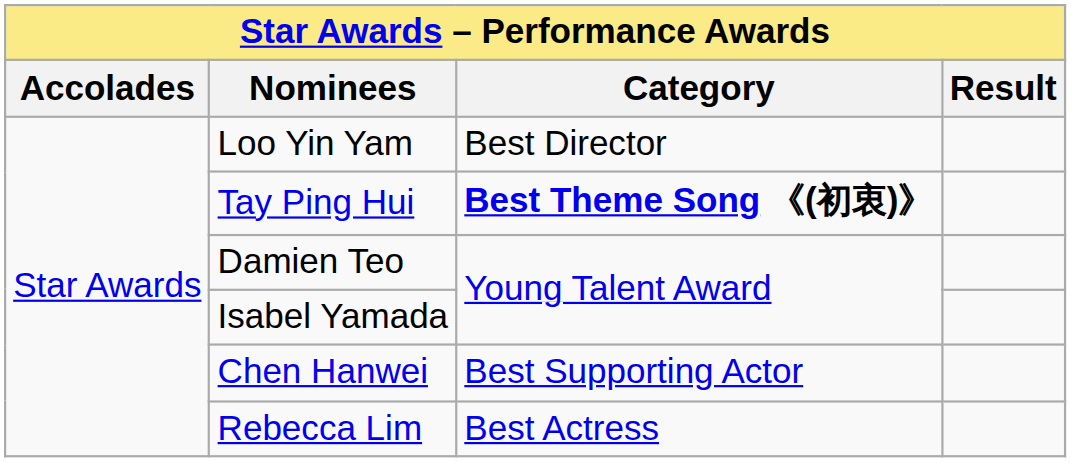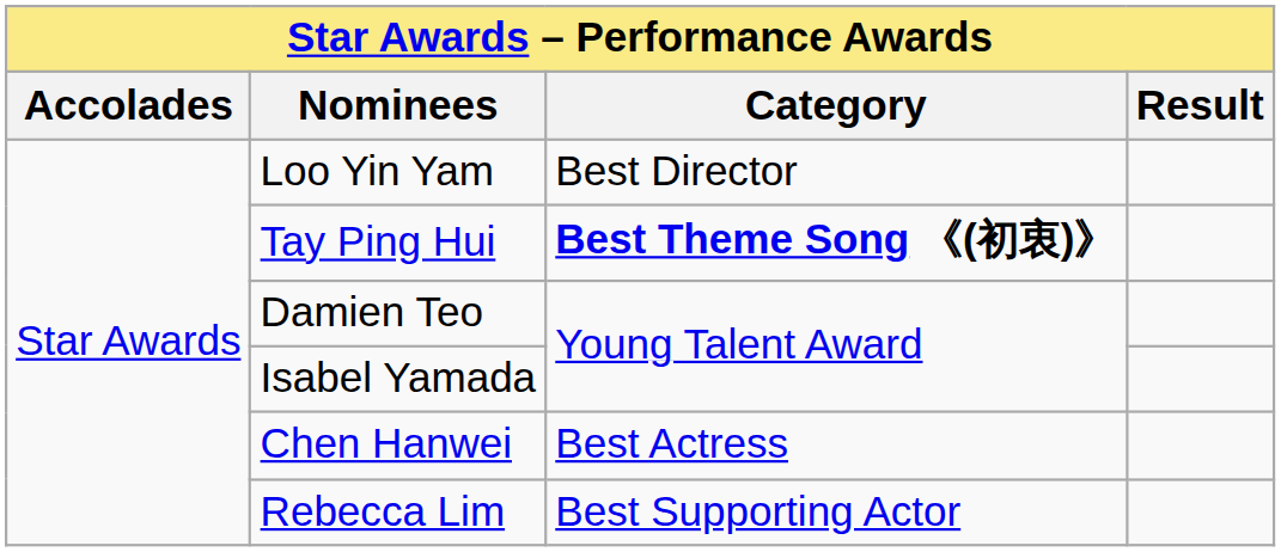 <table class="wikitable sortable">
 <tr>
 <th colspan="4" - style="background:#FAEB86;" align="center"><a href='#'>Star Awards</a> – Performance Awards</th>
 </tr>
 <tr>
 <th>Accolades</th>
 <th>Nominees</th>
 <th>Category</th>
 <th>Result</th>
 </tr>
 <tr>
 <td rowspan="6"><a href='#'>Star Awards</a></td>
 <td>Loo Yin Yam</td>
 <td>Best Director</td>
 <td></td>
 </tr>
 <tr>
 <td><a href='#'>Tay Ping Hui</a></td>
 <td><strong><a href='#'>Best Theme Song</a> 《(初衷)》</strong></td>
 <td></td>
 </tr>
 <tr>
 <td>Damien Teo</td>
 <td rowspan="2"><a href='#'>Young Talent Award</a></td>
 <td></td>
 </tr>
 <tr>
 <td>Isabel Yamada</td>
 <td></td>
 </tr>
 <tr>
 <td><a href='#'>Chen Hanwei</a></td>
-<td><a href='#'>Best Supporting Actor</a></td>
+<td><a href='#'>Best Actress</a></td>
 <td></td>
 </tr>
 <tr>
 <td><a href='#'>Rebecca Lim</a></td>
-<td><a href='#'>Best Actress</a></td>
+<td><a href='#'>Best Supporting Actor</a></td>
 <td></td>
 </tr>
 </table>
